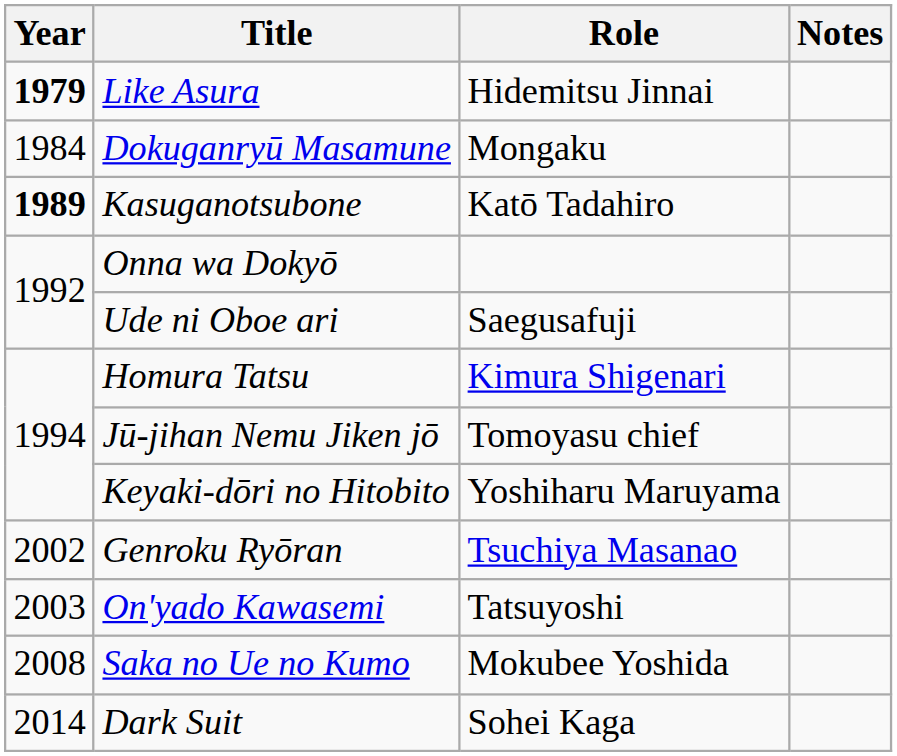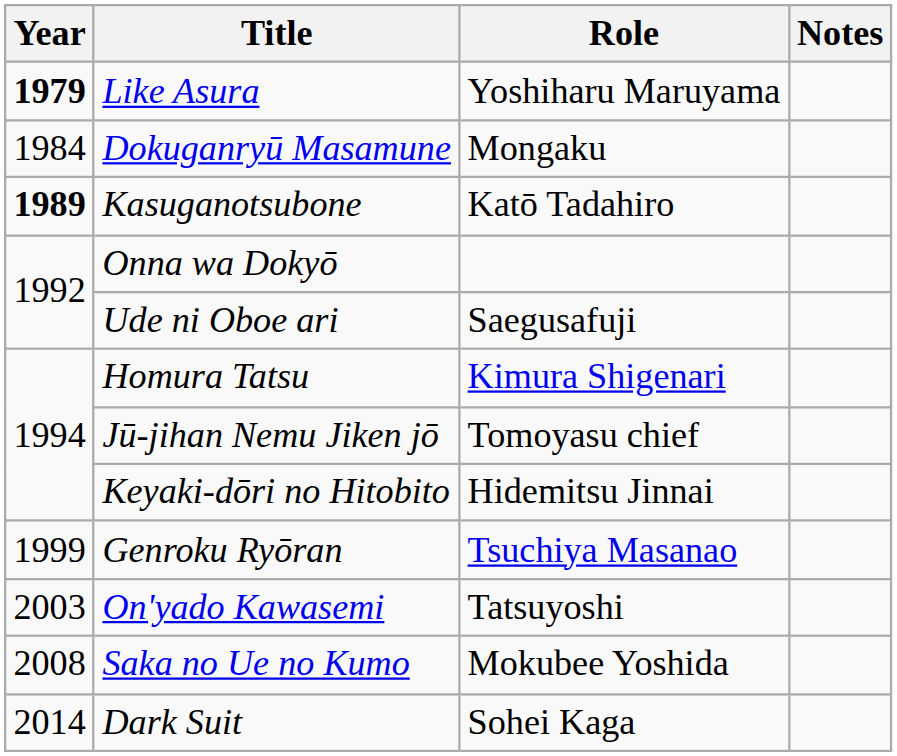 <table class="wikitable">
 <tr>
 <th>Year</th>
 <th>Title</th>
 <th>Role</th>
 <th>Notes</th>
 </tr>
 <tr>
 <td><strong>1979</strong></td>
 <td><em><a href='#'>Like Asura</a></em></td>
-<td>Hidemitsu Jinnai</td>
+<td>Yoshiharu Maruyama</td>
 <td></td>
 </tr>
 <tr>
 <td>1984</td>
 <td><em><a href='#'>Dokuganryū Masamune</a></em></td>
 <td>Mongaku</td>
 <td></td>
 </tr>
 <tr>
 <td><strong>1989</strong></td>
 <td><em>Kasuganotsubone</em></td>
 <td>Katō Tadahiro</td>
 <td></td>
 </tr>
 <tr>
 <td rowspan="2">1992</td>
 <td><em>Onna wa Dokyō</em></td>
 <td></td>
 <td></td>
 </tr>
 <tr>
 <td><em>Ude ni Oboe ari</em></td>
 <td>Saegusafuji</td>
 <td></td>
 </tr>
 <tr>
 <td rowspan="3">1994</td>
 <td><em>Homura Tatsu</em></td>
 <td><a href='#'>Kimura Shigenari</a></td>
 <td></td>
 </tr>
 <tr>
 <td><em>Jū-jihan Nemu Jiken jō</em></td>
 <td>Tomoyasu chief</td>
 <td></td>
 </tr>
 <tr>
 <td><em>Keyaki-dōri no Hitobito</em></td>
-<td>Yoshiharu Maruyama</td>
+<td>Hidemitsu Jinnai</td>
 <td></td>
 </tr>
 <tr>
-<td>2002</td>
+<td>1999</td>
 <td><em>Genroku Ryōran</em></td>
 <td><a href='#'>Tsuchiya Masanao</a></td>
 <td></td>
 </tr>
 <tr>
 <td>2003</td>
 <td><em><a href='#'>On'yado Kawasemi</a></em></td>
 <td>Tatsuyoshi</td>
 <td></td>
 </tr>
 <tr>
 <td>2008</td>
 <td><em><a href='#'>Saka no Ue no Kumo</a></em></td>
 <td>Mokubee Yoshida</td>
 <td></td>
 </tr>
 <tr>
 <td>2014</td>
 <td><em>Dark Suit</em></td>
 <td>Sohei Kaga</td>
 <td></td>
 </tr>
 </table>
